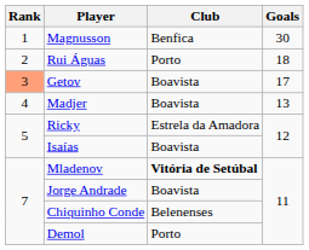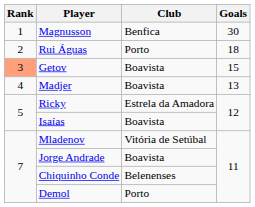 <table class="wikitable" style="text-align:center;">
 <tr>
 <th>Rank</th>
 <th>Player</th>
 <th>Club</th>
 <th>Goals</th>
 </tr>
 <tr>
 <td>1</td>
 <td align="left"> <a href='#'>Magnusson</a></td>
 <td align="left">Benfica</td>
 <td>30</td>
 </tr>
 <tr>
 <td>2</td>
 <td align="left"> <a href='#'>Rui Águas</a></td>
 <td align="left">Porto</td>
 <td>18</td>
 </tr>
 <tr>
 <td style="background: lightsalmon;">3</td>
 <td align="left"> <a href='#'>Getov</a></td>
 <td align="left">Boavista</td>
-<td>17</td>
+<td>15</td>
 </tr>
 <tr>
 <td>4</td>
 <td align="left"> <a href='#'>Madjer</a></td>
 <td align="left">Boavista</td>
 <td>13</td>
 </tr>
 <tr>
 <td rowspan=2>5</td>
 <td align="left"> <a href='#'>Ricky</a></td>
 <td align="left">Estrela da Amadora</td>
 <td rowspan=2>12</td>
 </tr>
 <tr>
 <td align="left"> <a href='#'>Isaías</a></td>
 <td align="left">Boavista</td>
 </tr>
 <tr>
 <td rowspan=4>7</td>
 <td align="left"> <a href='#'>Mladenov</a></td>
-<td align="left"><strong>Vitória de Setúbal</strong></td>
+<td align="left">Vitória de Setúbal</td>
 <td rowspan=4>11</td>
 </tr>
 <tr>
 <td align="left"> <a href='#'>Jorge Andrade</a></td>
 <td align="left">Boavista</td>
 </tr>
 <tr>
 <td align="left"> <a href='#'>Chiquinho Conde</a></td>
 <td align="left">Belenenses</td>
 </tr>
 <tr>
 <td align="left"> <a href='#'>Demol</a></td>
 <td align="left">Porto</td>
 </tr>
 </table>
